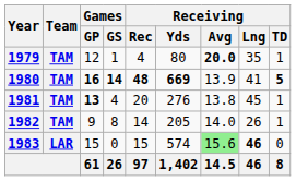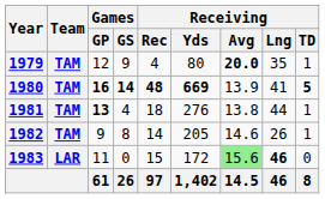 <table class="wikitable" style="text-align:center">
 <tr>
 <th rowspan="2">Year</th>
 <th rowspan="2">Team</th>
 <th colspan="2">Games</th>
 <th colspan="5">Receiving</th>
 </tr>
 <tr>
 <th>GP</th>
 <th>GS</th>
 <th>Rec</th>
 <th>Yds</th>
 <th>Avg</th>
 <th>Lng</th>
 <th>TD</th>
 </tr>
 <tr>
 <th><a href='#'>1979</a></th>
 <th><a href='#'>TAM</a></th>
 <td>12</td>
-<td>1</td>
+<td>9</td>
 <td>4</td>
 <td>80</td>
 <td><strong>20.0</strong></td>
 <td>35</td>
 <td>1</td>
 </tr>
 <tr>
 <th><a href='#'>1980</a></th>
 <th><a href='#'>TAM</a></th>
 <td><strong>16</strong></td>
 <td><strong>14</strong></td>
 <td><strong>48</strong></td>
 <td><strong>669</strong></td>
 <td>13.9</td>
 <td>41</td>
 <td><strong>5</strong></td>
 </tr>
 <tr>
 <th><a href='#'>1981</a></th>
 <th><a href='#'>TAM</a></th>
 <td><strong>13</strong></td>
 <td>4</td>
-<td>20</td>
+<td>18</td>
 <td>276</td>
 <td>13.8</td>
-<td>45</td>
+<td>44</td>
 <td>1</td>
 </tr>
 <tr>
 <th><a href='#'>1982</a></th>
 <th><a href='#'>TAM</a></th>
 <td>9</td>
 <td>8</td>
 <td>14</td>
 <td>205</td>
-<td>14.0</td>
+<td>14.6</td>
 <td>26</td>
 <td>1</td>
 </tr>
 <tr>
 <th><a href='#'>1983</a></th>
 <th><a href='#'>LAR</a></th>
-<td>15</td>
+<td>11</td>
 <td>0</td>
 <td>15</td>
-<td>574</td>
+<td>172</td>
 <td style="background: lightgreen;">15.6</td>
 <td><strong>46</strong></td>
 <td>0</td>
 </tr>
 <tr>
 <th colspan="2"></th>
 <th>61</th>
 <th>26</th>
 <th>97</th>
 <th>1,402</th>
 <th>14.5</th>
 <th>46</th>
 <th>8</th>
 </tr>
 </table>
